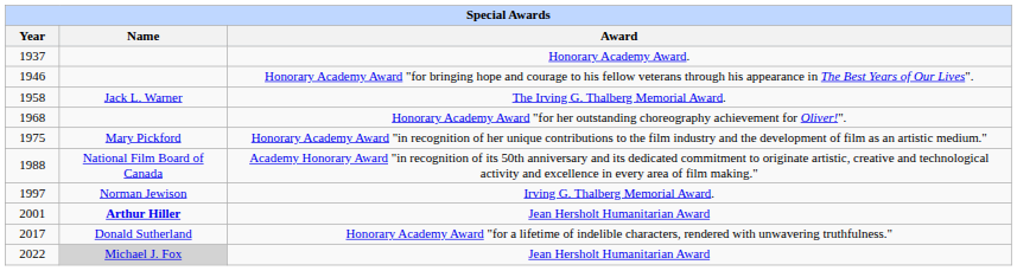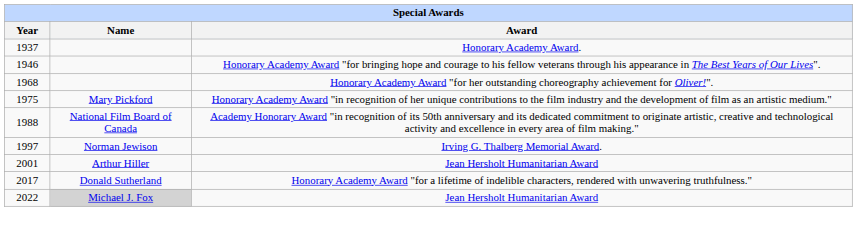 <table class="wikitable" style="text-align: center">
 <tr style="background:#bfd7ff;">
 <td colspan="3" style="text-align:center;"><strong>Special Awards</strong></td>
 </tr>
 <tr style="background:#ebf5ff;">
 <th style="width:060px;">Year</th>
 <th style="width:200px;">Name</th>
 <th>Award</th>
 </tr>
 <tr>
 <td>1937</td>
 <td></td>
 <td><a href='#'>Honorary Academy Award</a>.</td>
 </tr>
 <tr>
 <td>1946</td>
 <td></td>
 <td><a href='#'>Honorary Academy Award</a> "for bringing hope and courage to his fellow veterans through his appearance in <em><a href='#'>The Best Years of Our Lives</a></em>".</td>
-</tr>
-<tr>
-<td>1958</td>
-<td><a href='#'>Jack L. Warner</a></td>
-<td><a href='#'>The Irving G. Thalberg Memorial Award</a>.</td>
 </tr>
 <tr>
 <td>1968</td>
 <td></td>
 <td><a href='#'>Honorary Academy Award</a> "for her outstanding choreography achievement for <em><a href='#'>Oliver!</a></em>".</td>
 </tr>
 <tr>
 <td>1975</td>
 <td><a href='#'>Mary Pickford</a></td>
 <td><a href='#'>Honorary Academy Award</a> "in recognition of her unique contributions to the film industry and the development of film as an artistic medium."</td>
 </tr>
 <tr>
 <td>1988</td>
 <td><a href='#'>National Film Board of Canada</a></td>
 <td><a href='#'>Academy Honorary Award</a> "in recognition of its 50th anniversary and its dedicated commitment to originate artistic, creative and technological activity and excellence in every area of film making."</td>
 </tr>
 <tr>
 <td>1997</td>
 <td><a href='#'>Norman Jewison</a></td>
 <td><a href='#'>Irving G. Thalberg Memorial Award</a>.</td>
 </tr>
 <tr>
 <td>2001</td>
-<td><strong><a href='#'>Arthur Hiller</a></strong></td>
+<td><a href='#'>Arthur Hiller</a></td>
 <td><a href='#'>Jean Hersholt Humanitarian Award</a></td>
 </tr>
 <tr>
 <td>2017</td>
 <td><a href='#'>Donald Sutherland</a></td>
 <td><a href='#'>Honorary Academy Award</a> "for a lifetime of indelible characters, rendered with unwavering truthfulness."</td>
 </tr>
 <tr>
 <td>2022</td>
 <td style="background: lightgrey;"><a href='#'>Michael J. Fox</a></td>
 <td><a href='#'>Jean Hersholt Humanitarian Award</a></td>
 </tr>
 </table>
